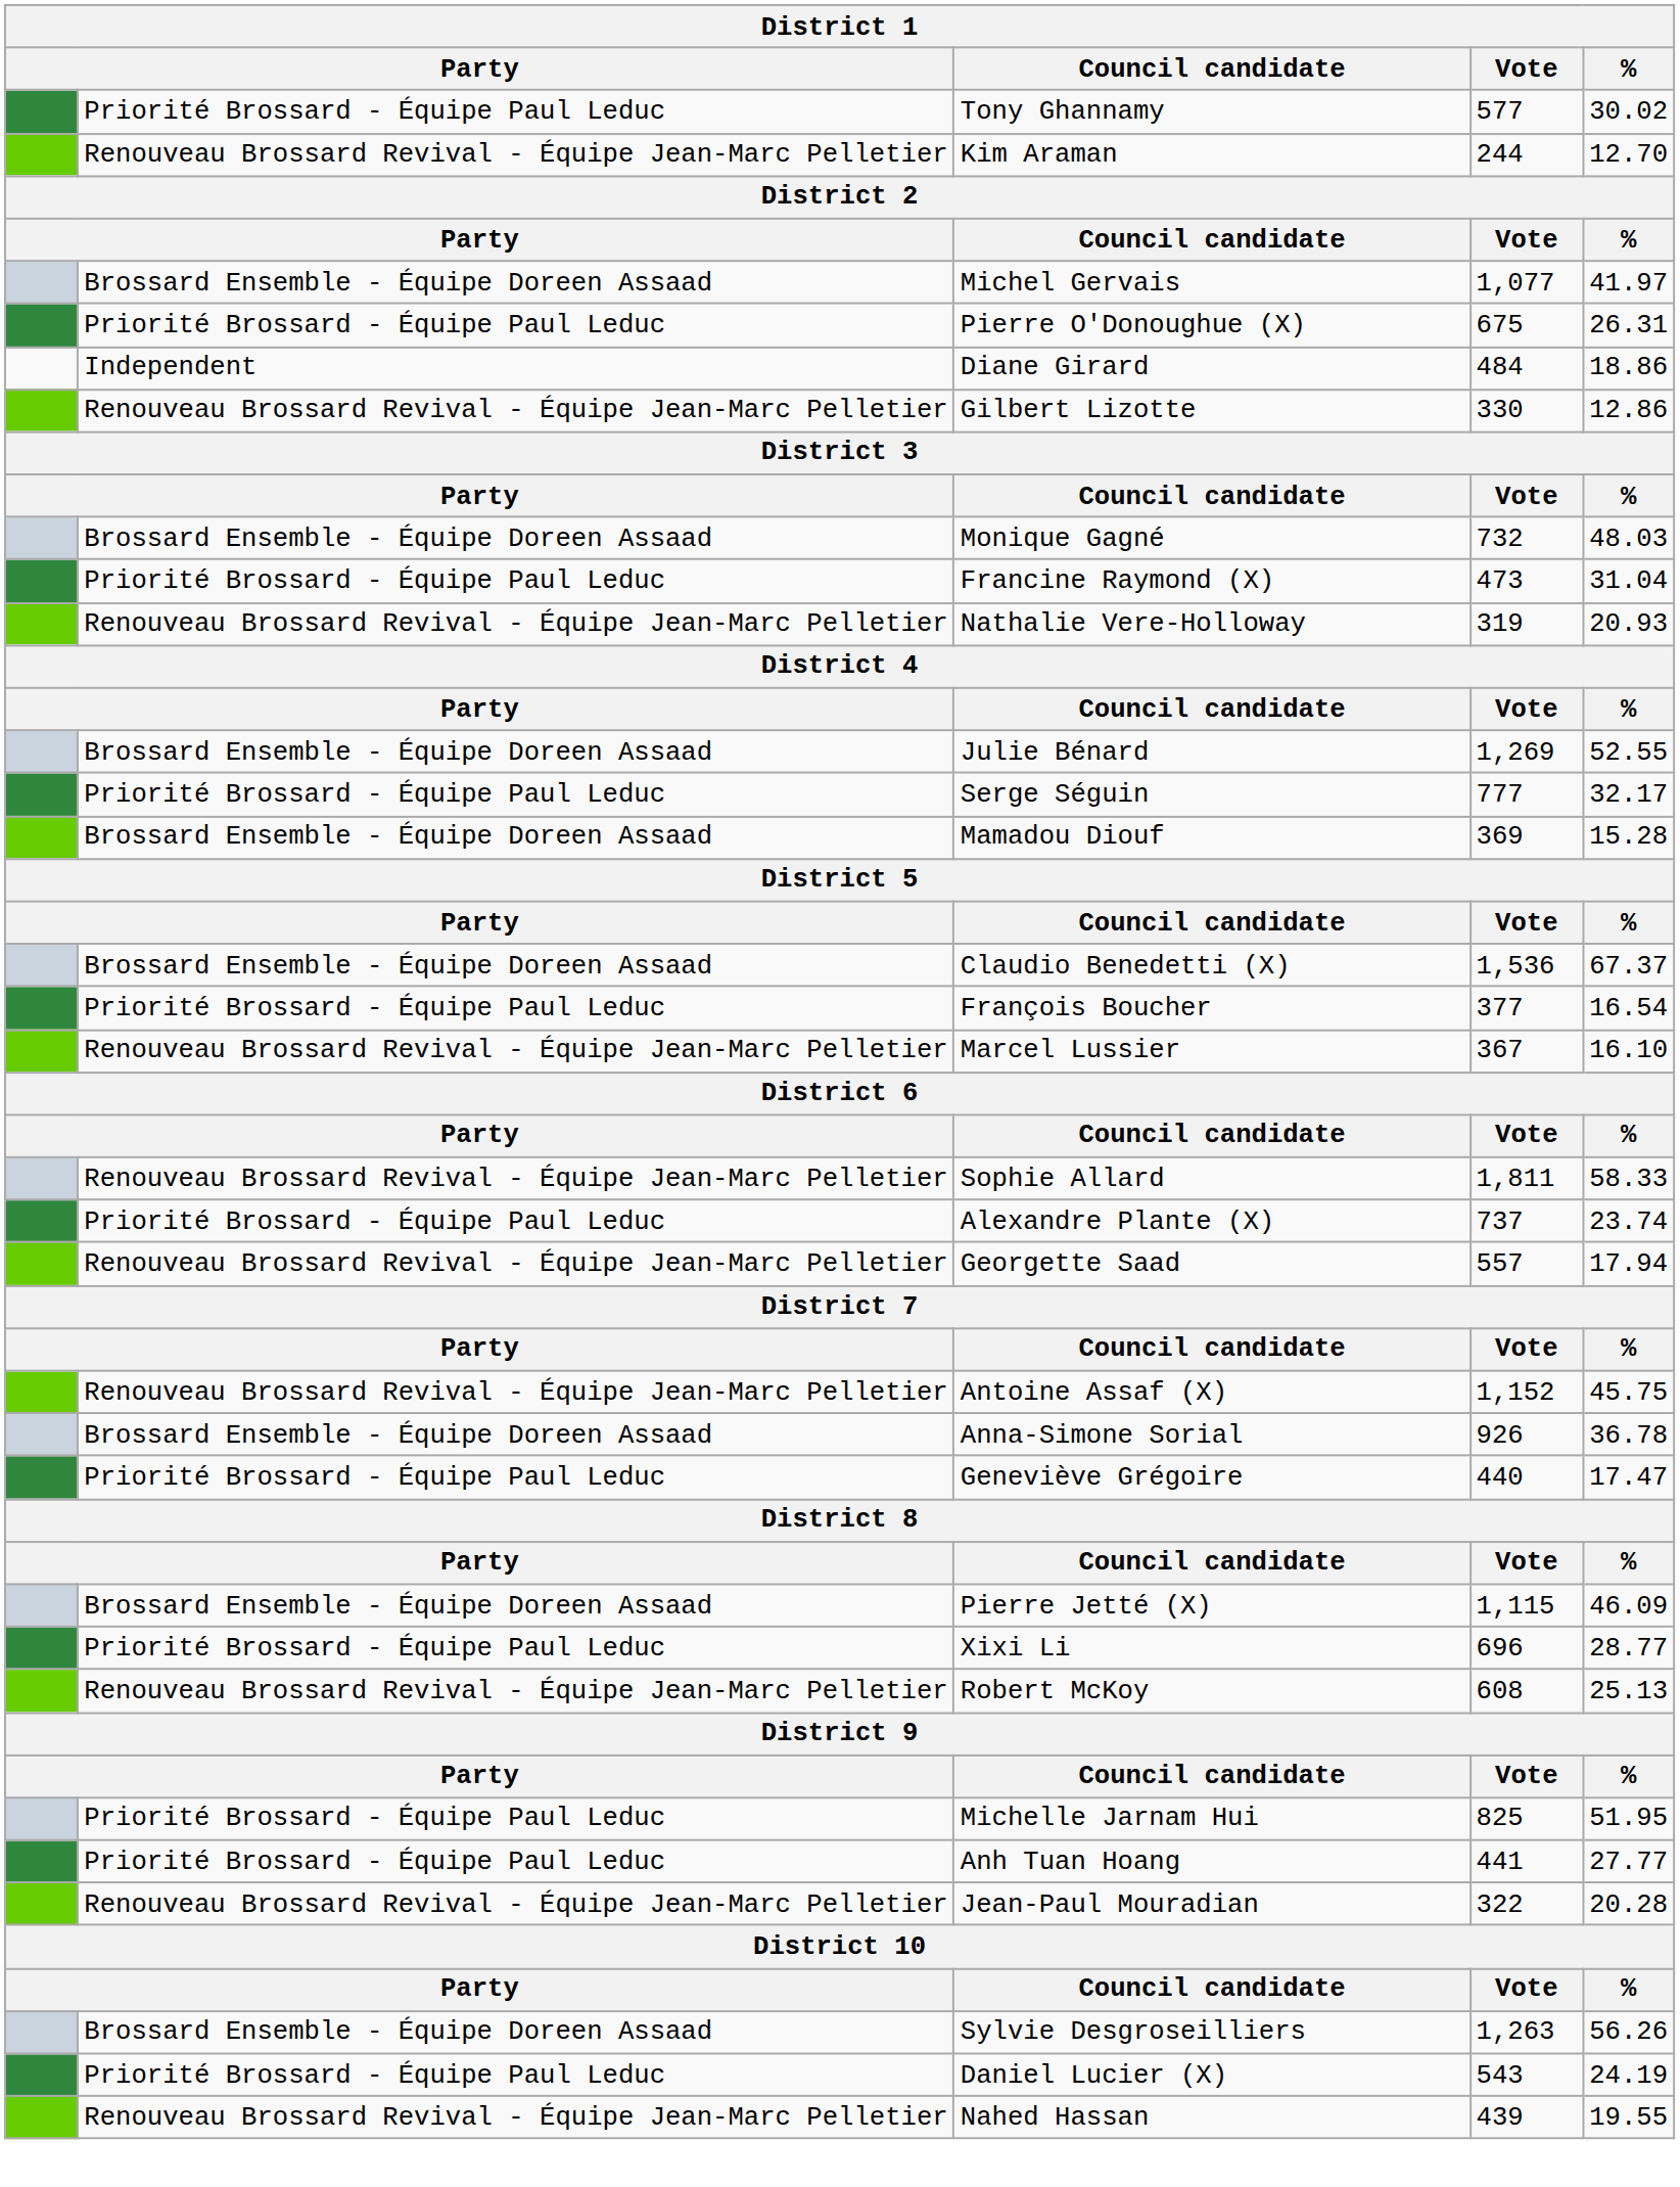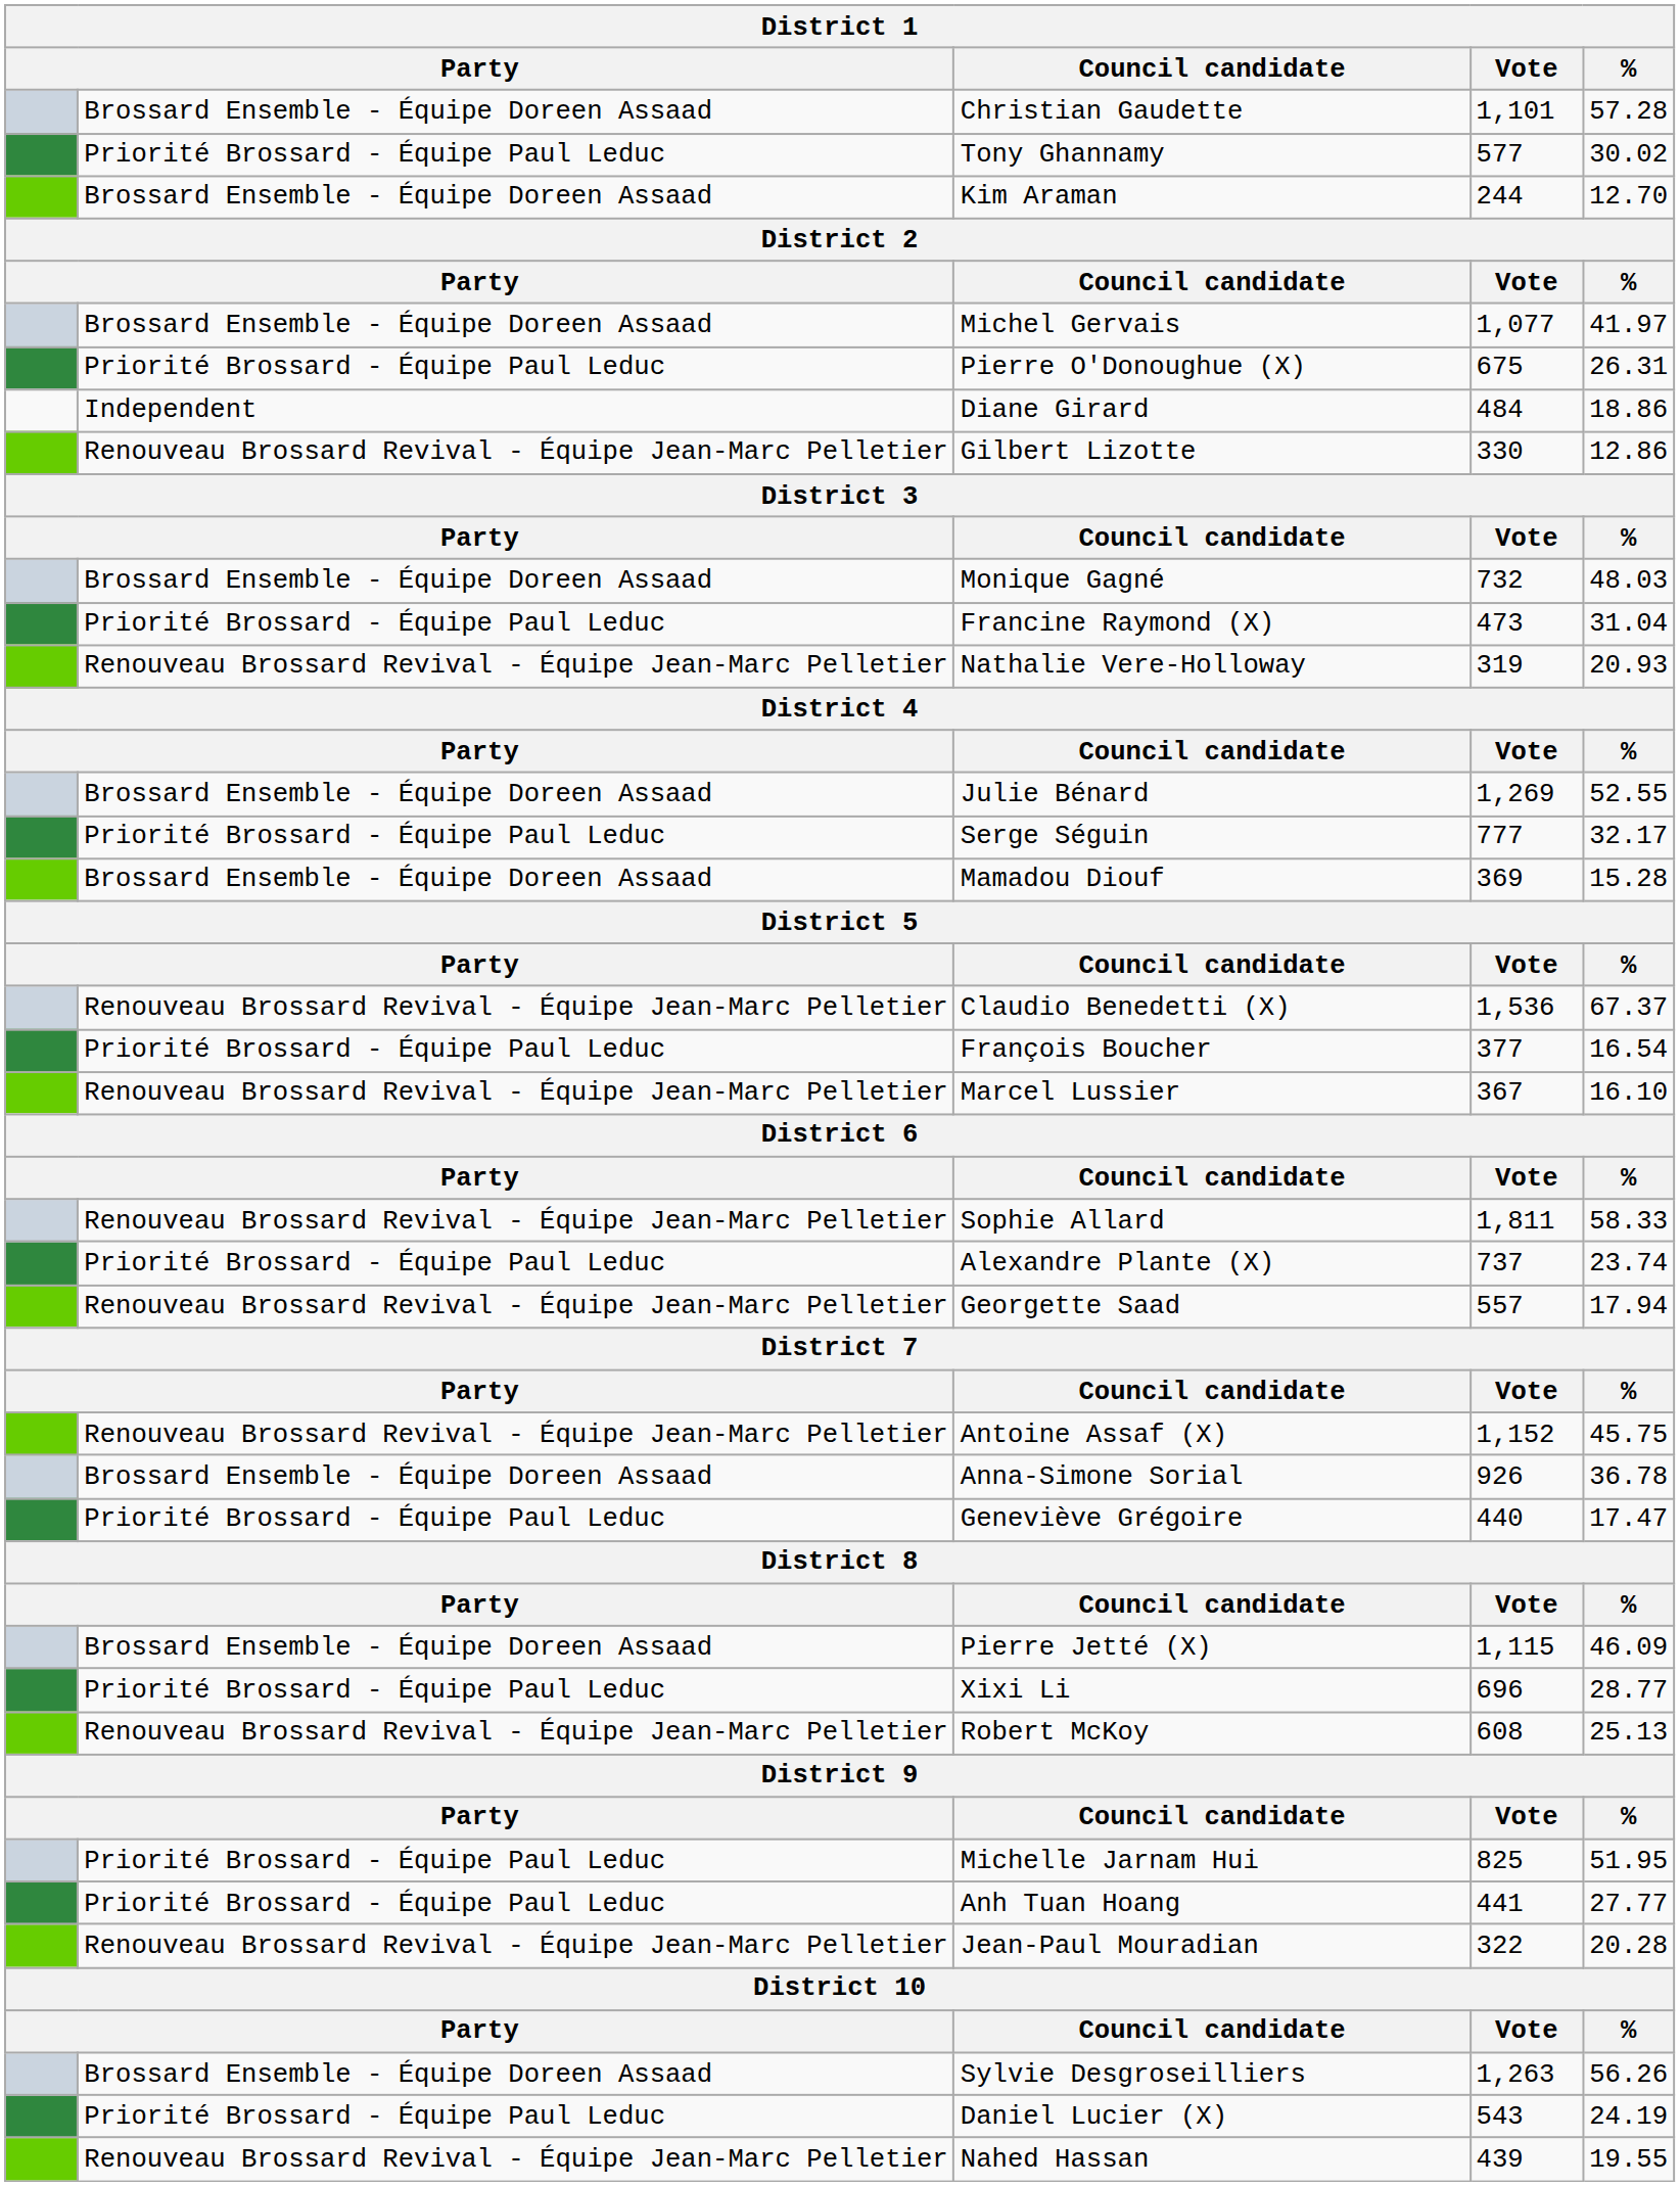 <table class="wikitable">
 <tr>
 <th colspan="5">District 1</th>
 </tr>
 <tr>
 <th bgcolor="#DDDDFF" width="230px" colspan="2">Party</th>
 <th bgcolor="#DDDDFF" width="250px">Council candidate</th>
 <th bgcolor="#DDDDFF" width="50px">Vote</th>
 <th bgcolor="#DDDDFF" width="30px">%</th>
 </tr>
 <tr>
+<td bgcolor=#CAD4DF width="30px"> </td>
+<td>Brossard Ensemble - Équipe Doreen Assaad</td>
+<td>Christian Gaudette</td>
+<td>1,101</td>
+<td>57.28</td>
+</tr>
+<tr>
 <td bgcolor=#2F873E  width="30px"> </td>
 <td>Priorité Brossard - Équipe Paul Leduc</td>
 <td>Tony Ghannamy</td>
 <td>577</td>
 <td>30.02</td>
 </tr>
 <tr>
 <td bgcolor=#66CC00> </td>
-<td>Renouveau Brossard Revival - Équipe Jean-Marc Pelletier</td>
+<td>Brossard Ensemble - Équipe Doreen Assaad</td>
 <td>Kim Araman</td>
 <td>244</td>
 <td>12.70</td>
 </tr>
 <tr>
 <th colspan="5">District 2</th>
 </tr>
 <tr>
 <th bgcolor="#DDDDFF" width="230px" colspan="2">Party</th>
 <th bgcolor="#DDDDFF" width="250px">Council candidate</th>
 <th bgcolor="#DDDDFF" width="50px">Vote</th>
 <th bgcolor="#DDDDFF" width="30px">%</th>
 </tr>
 <tr>
 <td bgcolor=#CAD4DF width="30px"> </td>
 <td>Brossard Ensemble - Équipe Doreen Assaad</td>
 <td>Michel Gervais</td>
 <td>1,077</td>
 <td>41.97</td>
 </tr>
 <tr>
 <td bgcolor=#2F873E  width="30px"> </td>
 <td>Priorité Brossard - Équipe Paul Leduc</td>
 <td>Pierre O'Donoughue (X)</td>
 <td>675</td>
 <td>26.31</td>
 </tr>
 <tr>
 <td> </td>
 <td>Independent</td>
 <td>Diane Girard</td>
 <td>484</td>
 <td>18.86</td>
 </tr>
 <tr>
 <td bgcolor=#66CC00> </td>
 <td>Renouveau Brossard Revival - Équipe Jean-Marc Pelletier</td>
 <td>Gilbert Lizotte</td>
 <td>330</td>
 <td>12.86</td>
 </tr>
 <tr>
 <th colspan="5">District 3</th>
 </tr>
 <tr>
 <th bgcolor="#DDDDFF" width="230px" colspan="2">Party</th>
 <th bgcolor="#DDDDFF" width="250px">Council candidate</th>
 <th bgcolor="#DDDDFF" width="50px">Vote</th>
 <th bgcolor="#DDDDFF" width="30px">%</th>
 </tr>
 <tr>
 <td bgcolor=#CAD4DF width="30px"> </td>
 <td>Brossard Ensemble - Équipe Doreen Assaad</td>
 <td>Monique Gagné</td>
 <td>732</td>
 <td>48.03</td>
 </tr>
 <tr>
 <td bgcolor=#2F873E  width="30px"> </td>
 <td>Priorité Brossard - Équipe Paul Leduc</td>
 <td>Francine Raymond (X)</td>
 <td>473</td>
 <td>31.04</td>
 </tr>
 <tr>
 <td bgcolor=#66CC00> </td>
 <td>Renouveau Brossard Revival - Équipe Jean-Marc Pelletier</td>
 <td>Nathalie Vere-Holloway</td>
 <td>319</td>
 <td>20.93</td>
 </tr>
 <tr>
 <th colspan="5">District 4</th>
 </tr>
 <tr>
 <th bgcolor="#DDDDFF" width="230px" colspan="2">Party</th>
 <th bgcolor="#DDDDFF" width="250px">Council candidate</th>
 <th bgcolor="#DDDDFF" width="50px">Vote</th>
 <th bgcolor="#DDDDFF" width="30px">%</th>
 </tr>
 <tr>
 <td bgcolor=#CAD4DF width="30px"> </td>
 <td>Brossard Ensemble - Équipe Doreen Assaad</td>
 <td>Julie Bénard</td>
 <td>1,269</td>
 <td>52.55</td>
 </tr>
 <tr>
 <td bgcolor=#2F873E  width="30px"> </td>
 <td>Priorité Brossard - Équipe Paul Leduc</td>
 <td>Serge Séguin</td>
 <td>777</td>
 <td>32.17</td>
 </tr>
 <tr>
 <td bgcolor=#66CC00> </td>
 <td>Brossard Ensemble - Équipe Doreen Assaad</td>
 <td>Mamadou Diouf</td>
 <td>369</td>
 <td>15.28</td>
 </tr>
 <tr>
 <th colspan="5">District 5</th>
 </tr>
 <tr>
 <th bgcolor="#DDDDFF" width="230px" colspan="2">Party</th>
 <th bgcolor="#DDDDFF" width="250px">Council candidate</th>
 <th bgcolor="#DDDDFF" width="50px">Vote</th>
 <th bgcolor="#DDDDFF" width="30px">%</th>
 </tr>
 <tr>
 <td bgcolor=#CAD4DF width="30px"> </td>
-<td>Brossard Ensemble - Équipe Doreen Assaad</td>
+<td>Renouveau Brossard Revival - Équipe Jean-Marc Pelletier</td>
 <td>Claudio Benedetti (X)</td>
 <td>1,536</td>
 <td>67.37</td>
 </tr>
 <tr>
 <td bgcolor=#2F873E  width="30px"> </td>
 <td>Priorité Brossard - Équipe Paul Leduc</td>
 <td>François Boucher</td>
 <td>377</td>
 <td>16.54</td>
 </tr>
 <tr>
 <td bgcolor=#66CC00> </td>
 <td>Renouveau Brossard Revival - Équipe Jean-Marc Pelletier</td>
 <td>Marcel Lussier</td>
 <td>367</td>
 <td>16.10</td>
 </tr>
 <tr>
 <th colspan="5">District 6</th>
 </tr>
 <tr>
 <th bgcolor="#DDDDFF" width="230px" colspan="2">Party</th>
 <th bgcolor="#DDDDFF" width="250px">Council candidate</th>
 <th bgcolor="#DDDDFF" width="50px">Vote</th>
 <th bgcolor="#DDDDFF" width="30px">%</th>
 </tr>
 <tr>
 <td bgcolor=#CAD4DF width="30px"> </td>
 <td>Renouveau Brossard Revival - Équipe Jean-Marc Pelletier</td>
 <td>Sophie Allard</td>
 <td>1,811</td>
 <td>58.33</td>
 </tr>
 <tr>
 <td bgcolor=#2F873E  width="30px"> </td>
 <td>Priorité Brossard - Équipe Paul Leduc</td>
 <td>Alexandre Plante (X)</td>
 <td>737</td>
 <td>23.74</td>
 </tr>
 <tr>
 <td bgcolor=#66CC00> </td>
 <td>Renouveau Brossard Revival - Équipe Jean-Marc Pelletier</td>
 <td>Georgette Saad</td>
 <td>557</td>
 <td>17.94</td>
 </tr>
 <tr>
 <th colspan="5">District 7</th>
 </tr>
 <tr>
 <th bgcolor="#DDDDFF" width="230px" colspan="2">Party</th>
 <th bgcolor="#DDDDFF" width="250px">Council candidate</th>
 <th bgcolor="#DDDDFF" width="50px">Vote</th>
 <th bgcolor="#DDDDFF" width="30px">%</th>
 </tr>
 <tr>
 <td bgcolor=#66CC00> </td>
 <td>Renouveau Brossard Revival - Équipe Jean-Marc Pelletier</td>
 <td>Antoine Assaf (X)</td>
 <td>1,152</td>
 <td>45.75</td>
 </tr>
 <tr>
 <td bgcolor=#CAD4DF width="30px"> </td>
 <td>Brossard Ensemble - Équipe Doreen Assaad</td>
 <td>Anna-Simone Sorial</td>
 <td>926</td>
 <td>36.78</td>
 </tr>
 <tr>
 <td bgcolor=#2F873E  width="30px"> </td>
 <td>Priorité Brossard - Équipe Paul Leduc</td>
 <td>Geneviève Grégoire</td>
 <td>440</td>
 <td>17.47</td>
 </tr>
 <tr>
 <th colspan="5">District 8</th>
 </tr>
 <tr>
 <th bgcolor="#DDDDFF" width="230px" colspan="2">Party</th>
 <th bgcolor="#DDDDFF" width="250px">Council candidate</th>
 <th bgcolor="#DDDDFF" width="50px">Vote</th>
 <th bgcolor="#DDDDFF" width="30px">%</th>
 </tr>
 <tr>
 <td bgcolor=#CAD4DF width="30px"> </td>
 <td>Brossard Ensemble - Équipe Doreen Assaad</td>
 <td>Pierre Jetté (X)</td>
 <td>1,115</td>
 <td>46.09</td>
 </tr>
 <tr>
 <td bgcolor=#2F873E  width="30px"> </td>
 <td>Priorité Brossard - Équipe Paul Leduc</td>
 <td>Xixi Li</td>
 <td>696</td>
 <td>28.77</td>
 </tr>
 <tr>
 <td bgcolor=#66CC00> </td>
 <td>Renouveau Brossard Revival - Équipe Jean-Marc Pelletier</td>
 <td>Robert McKoy</td>
 <td>608</td>
 <td>25.13</td>
 </tr>
 <tr>
 <th colspan="5">District 9</th>
 </tr>
 <tr>
 <th bgcolor="#DDDDFF" width="230px" colspan="2">Party</th>
 <th bgcolor="#DDDDFF" width="250px">Council candidate</th>
 <th bgcolor="#DDDDFF" width="50px">Vote</th>
 <th bgcolor="#DDDDFF" width="30px">%</th>
 </tr>
 <tr>
 <td bgcolor=#CAD4DF width="30px"> </td>
 <td>Priorité Brossard - Équipe Paul Leduc</td>
 <td>Michelle Jarnam Hui</td>
 <td>825</td>
 <td>51.95</td>
 </tr>
 <tr>
 <td bgcolor=#2F873E  width="30px"> </td>
 <td>Priorité Brossard - Équipe Paul Leduc</td>
 <td>Anh Tuan Hoang</td>
 <td>441</td>
 <td>27.77</td>
 </tr>
 <tr>
 <td bgcolor=#66CC00> </td>
 <td>Renouveau Brossard Revival - Équipe Jean-Marc Pelletier</td>
 <td>Jean-Paul Mouradian</td>
 <td>322</td>
 <td>20.28</td>
 </tr>
 <tr>
 <th colspan="5">District 10</th>
 </tr>
 <tr>
 <th bgcolor="#DDDDFF" width="230px" colspan="2">Party</th>
 <th bgcolor="#DDDDFF" width="250px">Council candidate</th>
 <th bgcolor="#DDDDFF" width="50px">Vote</th>
 <th bgcolor="#DDDDFF" width="30px">%</th>
 </tr>
 <tr>
 <td bgcolor=#CAD4DF width="30px"> </td>
 <td>Brossard Ensemble - Équipe Doreen Assaad</td>
 <td>Sylvie Desgroseilliers</td>
 <td>1,263</td>
 <td>56.26</td>
 </tr>
 <tr>
 <td bgcolor=#2F873E  width="30px"> </td>
 <td>Priorité Brossard - Équipe Paul Leduc</td>
 <td>Daniel Lucier (X)</td>
 <td>543</td>
 <td>24.19</td>
 </tr>
 <tr>
 <td bgcolor=#66CC00> </td>
 <td>Renouveau Brossard Revival - Équipe Jean-Marc Pelletier</td>
 <td>Nahed Hassan</td>
 <td>439</td>
 <td>19.55</td>
 </tr>
 </table>
